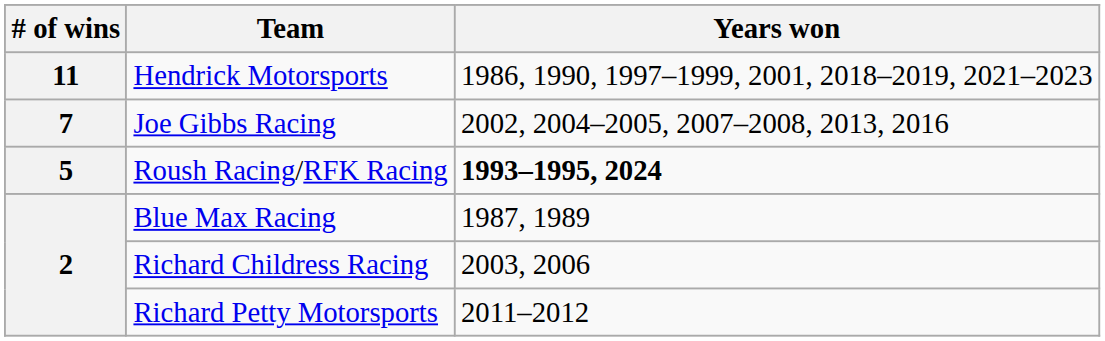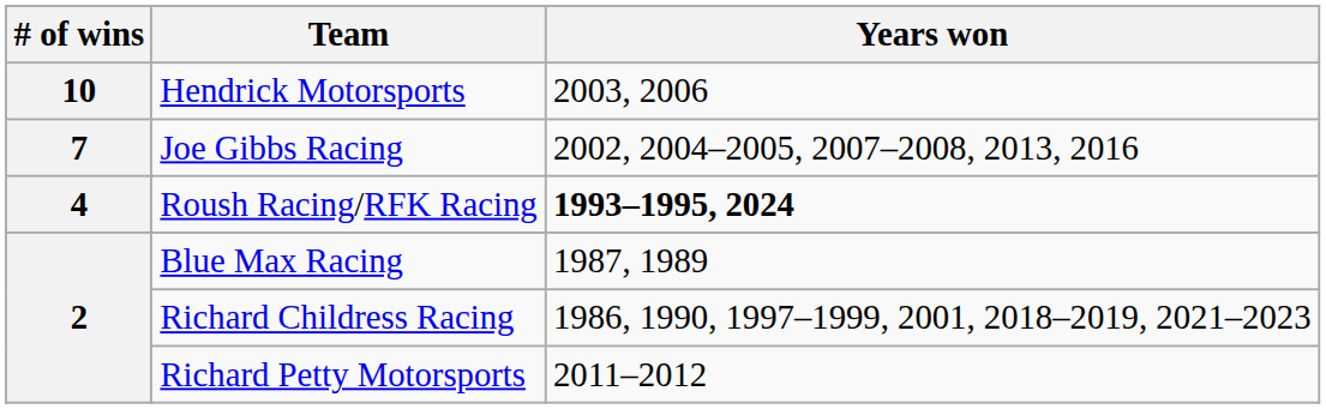 <table class="wikitable" style="font-size: 95%;">
 <tr>
 <th># of wins</th>
 <th>Team</th>
 <th>Years won</th>
 </tr>
 <tr>
-<th>11</th>
+<th>10</th>
 <td><a href='#'>Hendrick Motorsports</a></td>
-<td>1986, 1990, 1997–1999, 2001, 2018–2019, 2021–2023</td>
+<td>2003, 2006</td>
 </tr>
 <tr>
 <th>7</th>
 <td><a href='#'>Joe Gibbs Racing</a></td>
 <td>2002, 2004–2005, 2007–2008, 2013, 2016</td>
 </tr>
 <tr>
-<th>5</th>
+<th>4</th>
 <td><a href='#'>Roush Racing</a>/<a href='#'>RFK Racing</a></td>
 <td><strong>1993–1995, 2024</strong></td>
 </tr>
 <tr>
 <th rowspan="3">2</th>
 <td><a href='#'>Blue Max Racing</a></td>
 <td>1987, 1989</td>
 </tr>
 <tr>
 <td><a href='#'>Richard Childress Racing</a></td>
-<td>2003, 2006</td>
+<td>1986, 1990, 1997–1999, 2001, 2018–2019, 2021–2023</td>
 </tr>
 <tr>
 <td><a href='#'>Richard Petty Motorsports</a></td>
 <td>2011–2012</td>
 </tr>
 </table>
